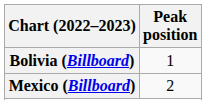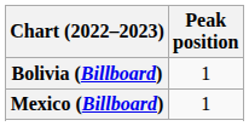 <table class="wikitable sortable plainrowheaders" style="text-align:center">
 <tr>
 <th scope="col">Chart (2022–2023)</th>
 <th scope="col">Peak<br>position</th>
 </tr>
 <tr>
 <th scope="row">Bolivia (<em><a href='#'>Billboard</a></em>)</th>
 <td>1</td>
 </tr>
 <tr>
 </tr>
 <tr>
 <th scope="row">Mexico (<em><a href='#'>Billboard</a></em>)</th>
-<td>2</td>
+<td>1</td>
 </tr>
 <tr>
 </tr>
 <tr>
 </tr>
 <tr>
 </tr>
 <tr>
 </tr>
 </table>
